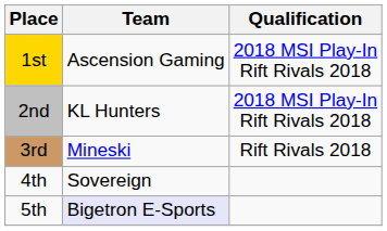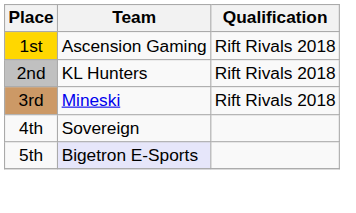 <table class="wikitable" style="text-align:left">
 <tr>
 <th style="text-align:center"><strong>Place</strong></th>
 <th style="text-align:center"><strong>Team</strong></th>
 <th style="text-align:center"><strong>Qualification</strong></th>
 </tr>
 <tr>
 <td style="text-align:center; background:gold;">1st</td>
 <td> Ascension Gaming</td>
-<td style="text-align:center"><a href='#'>2018 MSI Play-In</a> <br> Rift Rivals 2018</td>
+<td style="text-align:center">Rift Rivals 2018</td>
 </tr>
 <tr>
 <td style="text-align:center; background:silver;">2nd</td>
 <td> KL Hunters</td>
-<td style="text-align:center"><a href='#'>2018 MSI Play-In</a> <br> Rift Rivals 2018</td>
+<td style="text-align:center">Rift Rivals 2018</td>
 </tr>
 <tr>
 <td style="text-align:center; background:#c96;">3rd</td>
 <td> <a href='#'>Mineski</a></td>
 <td style="text-align:center">Rift Rivals 2018</td>
 </tr>
 <tr>
 <td style="text-align:center">4th</td>
 <td> Sovereign</td>
 <td style="text-align:center"></td>
 </tr>
 <tr>
 <td style="text-align:center">5th</td>
 <td style="background: lavender;"> Bigetron E-Sports</td>
 <td style="text-align:center"></td>
 </tr>
 <tr>
 </tr>
 </table>
